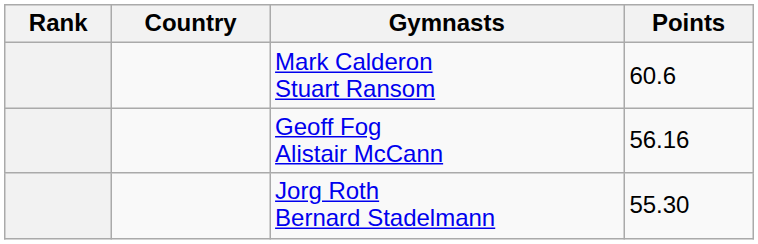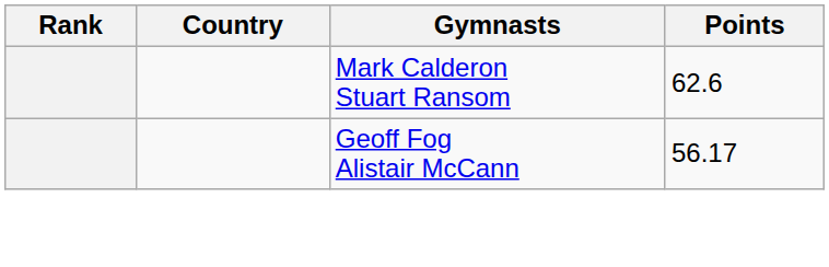 <table class="wikitable" width=500>
 <tr bgcolor="#efefef">
 <th>Rank</th>
 <th>Country</th>
 <th>Gymnasts</th>
 <th>Points</th>
 </tr>
 <tr>
 <th></th>
 <td></td>
 <td><a href='#'>Mark Calderon</a> <br> <a href='#'>Stuart Ransom</a></td>
-<td>60.6</td>
+<td>62.6</td>
 </tr>
 <tr>
 <th></th>
 <td></td>
 <td><a href='#'>Geoff Fog</a> <br> <a href='#'>Alistair McCann</a></td>
-<td>56.16</td>
-</tr>
-<tr>
-<th></th>
-<td></td>
-<td><a href='#'>Jorg Roth</a> <br> <a href='#'>Bernard Stadelmann</a></td>
-<td>55.30</td>
+<td>56.17</td>
 </tr>
 </table>
